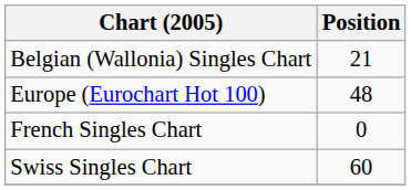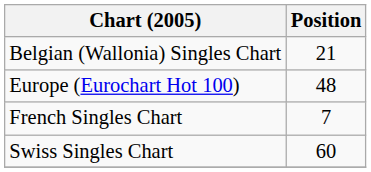 <table class="wikitable sortable">
 <tr>
 <th>Chart (2005)</th>
 <th>Position</th>
 </tr>
 <tr>
 <td>Belgian (Wallonia) Singles Chart</td>
 <td align="center">21</td>
 </tr>
 <tr>
 <td>Europe (<a href='#'>Eurochart Hot 100</a>)</td>
 <td align="center">48</td>
 </tr>
 <tr>
 <td>French Singles Chart</td>
-<td align="center">0</td>
+<td align="center">7</td>
 </tr>
 <tr>
 <td>Swiss Singles Chart</td>
 <td align="center">60</td>
 </tr>
 <tr>
 </tr>
 </table>
